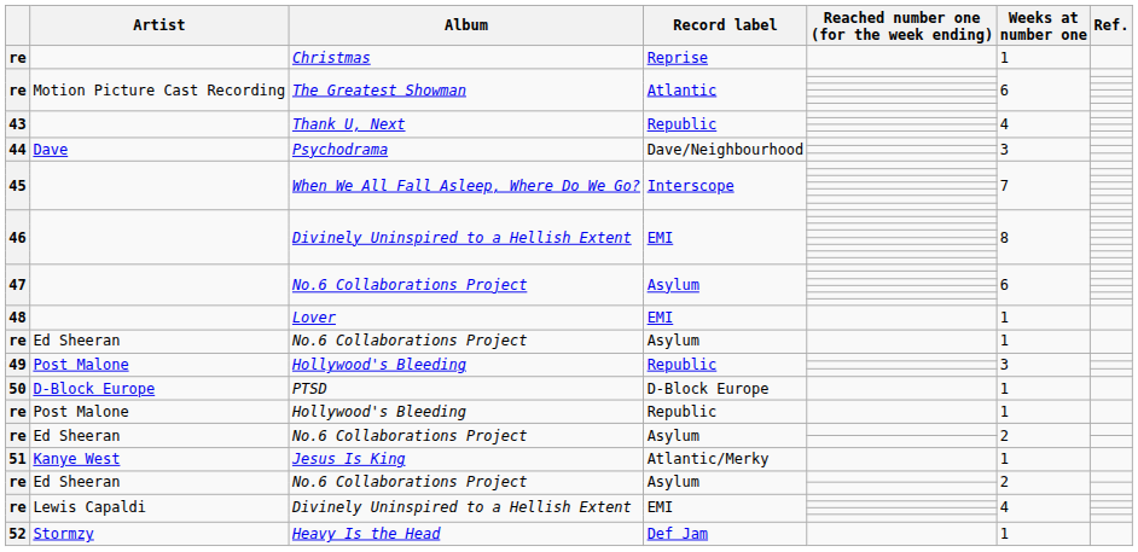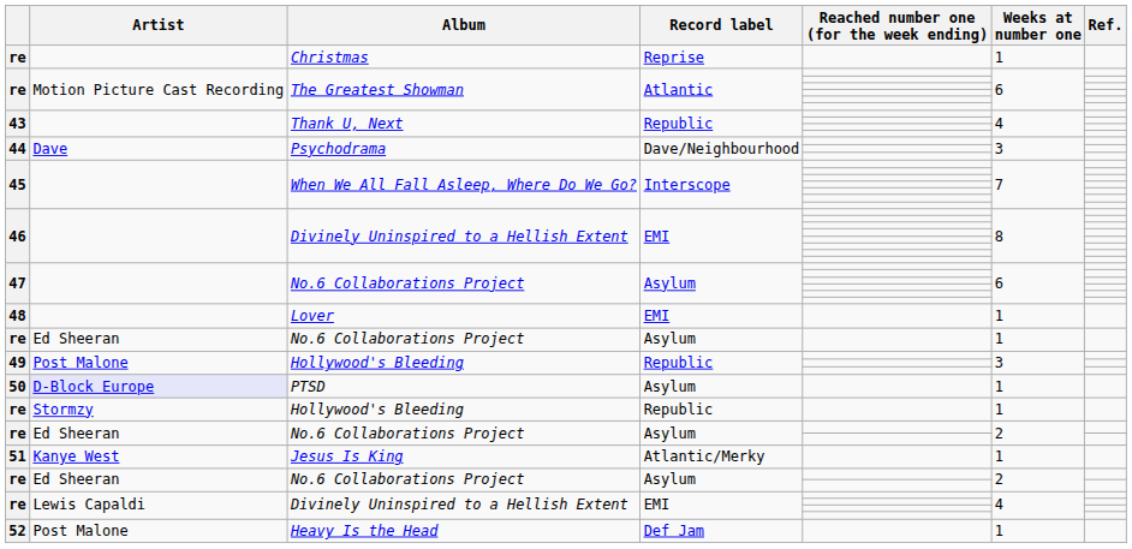 <table class="wikitable plainrowheaders sortable">
 <tr>
 <th scope=col></th>
 <th scope=col>Artist</th>
 <th scope=col>Album</th>
 <th scope=col>Record label</th>
 <th scope=col>Reached number one<br>(for the week ending)</th>
 <th scope=col>Weeks at<br>number one</th>
 <th scope=col>Ref.</th>
 </tr>
 <tr>
 <th scope=row style="text-align:center;">re</th>
 <td></td>
 <td><em><a href='#'>Christmas</a></em></td>
 <td><a href='#'>Reprise</a></td>
 <td></td>
 <td>1</td>
 <td align=center></td>
 </tr>
 <tr>
 <th scope=row style="text-align:center;" rowspan="6">re</th>
 <td rowspan="6">Motion Picture Cast Recording</td>
 <td rowspan="6"><em><a href='#'>The Greatest Showman</a></em></td>
 <td rowspan="6"><a href='#'>Atlantic</a></td>
 <td></td>
 <td rowspan="6">6</td>
 <td align=center></td>
 </tr>
 <tr>
 <td></td>
 <td align=center></td>
 </tr>
 <tr>
 <td></td>
 <td align=center></td>
 </tr>
 <tr>
 <td></td>
 <td align=center></td>
 </tr>
 <tr>
 <td></td>
 <td align=center></td>
 </tr>
 <tr>
 <td></td>
 <td align=center></td>
 </tr>
 <tr>
 <th scope=row style="text-align:center;" rowspan="4">43</th>
 <td rowspan="4"></td>
 <td rowspan="4"><em><a href='#'>Thank U, Next</a></em></td>
 <td rowspan="4"><a href='#'>Republic</a></td>
 <td></td>
 <td rowspan="4">4</td>
 <td align=center></td>
 </tr>
 <tr>
 <td></td>
 <td align=center></td>
 </tr>
 <tr>
 <td></td>
 <td align=center></td>
 </tr>
 <tr>
 <td></td>
 <td align=center></td>
 </tr>
 <tr>
 <th scope=row style="text-align:center;" rowspan="3">44</th>
 <td rowspan="3"><a href='#'>Dave</a></td>
 <td rowspan="3"><em><a href='#'>Psychodrama</a></em></td>
 <td rowspan="3">Dave/Neighbourhood</td>
 <td></td>
 <td rowspan="3">3</td>
 <td align=center></td>
 </tr>
 <tr>
 <td></td>
 <td align=center></td>
 </tr>
 <tr>
 <td></td>
 <td align=center></td>
 </tr>
 <tr>
 <th scope=row style="text-align:center;" rowspan="7">45</th>
 <td rowspan="7"></td>
 <td rowspan="7"><em><a href='#'>When We All Fall Asleep, Where Do We Go?</a></em></td>
 <td rowspan="7"><a href='#'>Interscope</a></td>
 <td></td>
 <td rowspan="7">7</td>
 <td align=center></td>
 </tr>
 <tr>
 <td></td>
 <td align=center></td>
 </tr>
 <tr>
 <td></td>
 <td align=center></td>
 </tr>
 <tr>
 <td></td>
 <td align=center></td>
 </tr>
 <tr>
 <td></td>
 <td align=center></td>
 </tr>
 <tr>
 <td></td>
 <td align=center></td>
 </tr>
 <tr>
 <td></td>
 <td align=center></td>
 </tr>
 <tr>
 <th scope=row style="text-align:center;" rowspan="8">46</th>
 <td rowspan="8"></td>
 <td rowspan="8"><em><a href='#'>Divinely Uninspired to a Hellish Extent</a></em></td>
 <td rowspan="8"><a href='#'>EMI</a></td>
 <td></td>
 <td rowspan="8">8</td>
 <td align=center></td>
 </tr>
 <tr>
 <td></td>
 <td align=center></td>
 </tr>
 <tr>
 <td></td>
 <td align=center></td>
 </tr>
 <tr>
 <td></td>
 <td align=center></td>
 </tr>
 <tr>
 <td></td>
 <td align=center></td>
 </tr>
 <tr>
 <td></td>
 <td align=center></td>
 </tr>
 <tr>
 <td></td>
 <td align=center></td>
 </tr>
 <tr>
 <td></td>
 <td align=center></td>
 </tr>
 <tr>
 <th scope=row style="text-align:center;" rowspan="6">47</th>
 <td rowspan="6"></td>
 <td rowspan="6"><em><a href='#'>No.6 Collaborations Project</a></em></td>
 <td rowspan="6"><a href='#'>Asylum</a></td>
 <td></td>
 <td rowspan="6">6</td>
 <td align=center></td>
 </tr>
 <tr>
 <td></td>
 <td align=center></td>
 </tr>
 <tr>
 <td></td>
 <td align=center></td>
 </tr>
 <tr>
 <td></td>
 <td align=center></td>
 </tr>
 <tr>
 <td></td>
 <td align=center></td>
 </tr>
 <tr>
 <td></td>
 <td align=center></td>
 </tr>
 <tr>
 <th scope=row style="text-align:center;">48</th>
 <td></td>
 <td><em><a href='#'>Lover</a></em></td>
 <td><a href='#'>EMI</a></td>
 <td></td>
 <td>1</td>
 <td align=center></td>
 </tr>
 <tr>
 <th scope=row style="text-align:center;">re</th>
 <td>Ed Sheeran</td>
 <td><em>No.6 Collaborations Project</em></td>
 <td>Asylum</td>
 <td></td>
 <td>1</td>
 <td align=center></td>
 </tr>
 <tr>
 <th scope=row style="text-align:center;" rowspan="3">49</th>
 <td rowspan="3"><a href='#'>Post Malone</a></td>
 <td rowspan="3"><em><a href='#'>Hollywood's Bleeding</a></em></td>
 <td rowspan="3"><a href='#'>Republic</a></td>
 <td></td>
 <td rowspan="3">3</td>
 <td align=center></td>
 </tr>
 <tr>
 <td></td>
 <td align=center></td>
 </tr>
 <tr>
 <td></td>
 <td align=center></td>
 </tr>
 <tr>
 <th scope=row style="text-align:center;">50</th>
-<td><a href='#'>D-Block Europe</a></td>
+<td style="background: lavender;"><a href='#'>D-Block Europe</a></td>
 <td><em>PTSD</em></td>
-<td>D-Block Europe</td>
+<td>Asylum</td>
 <td></td>
 <td>1</td>
 <td align=center></td>
 </tr>
 <tr>
 <th scope=row style="text-align:center;">re</th>
-<td>Post Malone</td>
+<td><a href='#'>Stormzy</a></td>
 <td><em>Hollywood's Bleeding</em></td>
 <td>Republic</td>
 <td></td>
 <td>1</td>
 <td align=center></td>
 </tr>
 <tr>
 <th scope=row style="text-align:center;" rowspan="2">re</th>
 <td rowspan="2">Ed Sheeran</td>
 <td rowspan="2"><em>No.6 Collaborations Project</em></td>
 <td rowspan="2">Asylum</td>
 <td></td>
 <td rowspan="2">2</td>
 <td align=center></td>
 </tr>
 <tr>
 <td></td>
 <td align=center></td>
 </tr>
 <tr>
 <th scope=row style="text-align:center;">51</th>
 <td><a href='#'>Kanye West</a></td>
 <td><em><a href='#'>Jesus Is King</a></em></td>
 <td>Atlantic/Merky</td>
 <td></td>
 <td>1</td>
 <td align=center></td>
 </tr>
 <tr>
 <th scope=row style="text-align:center;" rowspan="2">re</th>
 <td rowspan="2">Ed Sheeran</td>
 <td rowspan="2"><em>No.6 Collaborations Project</em></td>
 <td rowspan="2">Asylum</td>
 <td></td>
 <td rowspan="2">2</td>
 <td align=center></td>
 </tr>
 <tr>
 <td></td>
 <td align=center></td>
 </tr>
 <tr>
 <th scope=row style="text-align:center;" rowspan="4">re</th>
 <td rowspan="4">Lewis Capaldi</td>
 <td rowspan="4"><em>Divinely Uninspired to a Hellish Extent</em></td>
 <td rowspan="4">EMI</td>
 <td></td>
 <td rowspan="4">4</td>
 <td align=center></td>
 </tr>
 <tr>
 <td></td>
 <td align=center></td>
 </tr>
 <tr>
 <td></td>
 <td align=center></td>
 </tr>
 <tr>
 <td></td>
 <td align=center></td>
 </tr>
 <tr>
 <th scope=row style="text-align:center;">52</th>
-<td><a href='#'>Stormzy</a></td>
+<td>Post Malone</td>
 <td><em><a href='#'>Heavy Is the Head</a></em></td>
 <td><a href='#'>Def Jam</a></td>
 <td></td>
 <td>1</td>
 <td align=center></td>
 </tr>
 </table>
